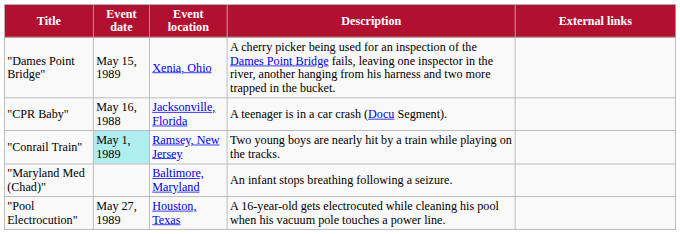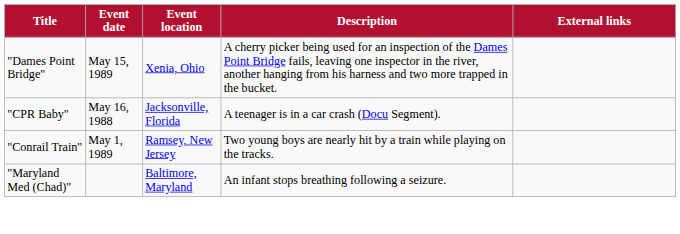 <table class="wikitable" style="width: 100%;">
 <tr>
 <th style="background: #B11030; color: #FFFFFF; width: 10%;">Title</th>
 <th style="background: #B11030; color: #FFFFFF; width: 7%;">Event date</th>
 <th style="background: #B11030; color: #FFFFFF; width: 7%;">Event location</th>
 <th style="background: #B11030; color: #FFFFFF; width: 36%;">Description</th>
 <th style="background: #B11030; color: #FFFFFF; width: 20%;">External links</th>
 </tr>
 <tr>
 <td>"Dames Point Bridge"</td>
 <td>May 15, 1989</td>
 <td><a href='#'>Xenia, Ohio</a></td>
 <td>A cherry picker being used for an inspection of the <a href='#'>Dames Point Bridge</a> fails, leaving one inspector in the river, another hanging from his harness and two more trapped in the bucket.</td>
 <td></td>
 </tr>
 <tr>
 <td>"CPR Baby"</td>
 <td>May 16, 1988</td>
 <td><a href='#'>Jacksonville, Florida</a></td>
 <td>A teenager is in a car crash (<a href='#'>Docu</a> Segment).</td>
 <td></td>
 </tr>
 <tr>
 <td>"Conrail Train"</td>
-<td style="background: paleturquoise;">May 1, 1989</td>
+<td>May 1, 1989</td>
 <td><a href='#'>Ramsey, New Jersey</a></td>
 <td>Two young boys are nearly hit by a train while playing on the tracks.</td>
 <td></td>
 </tr>
 <tr>
 <td>"Maryland Med (Chad)"</td>
 <td></td>
 <td><a href='#'>Baltimore, Maryland</a></td>
 <td>An infant stops breathing following a seizure.</td>
 <td></td>
 </tr>
-<tr>
-<td>"Pool Electrocution"</td>
-<td>May 27, 1989</td>
-<td><a href='#'>Houston, Texas</a></td>
-<td>A 16-year-old gets electrocuted while cleaning his pool when his vacuum pole touches a power line.</td>
-<td></td>
-</tr>
 </table>
